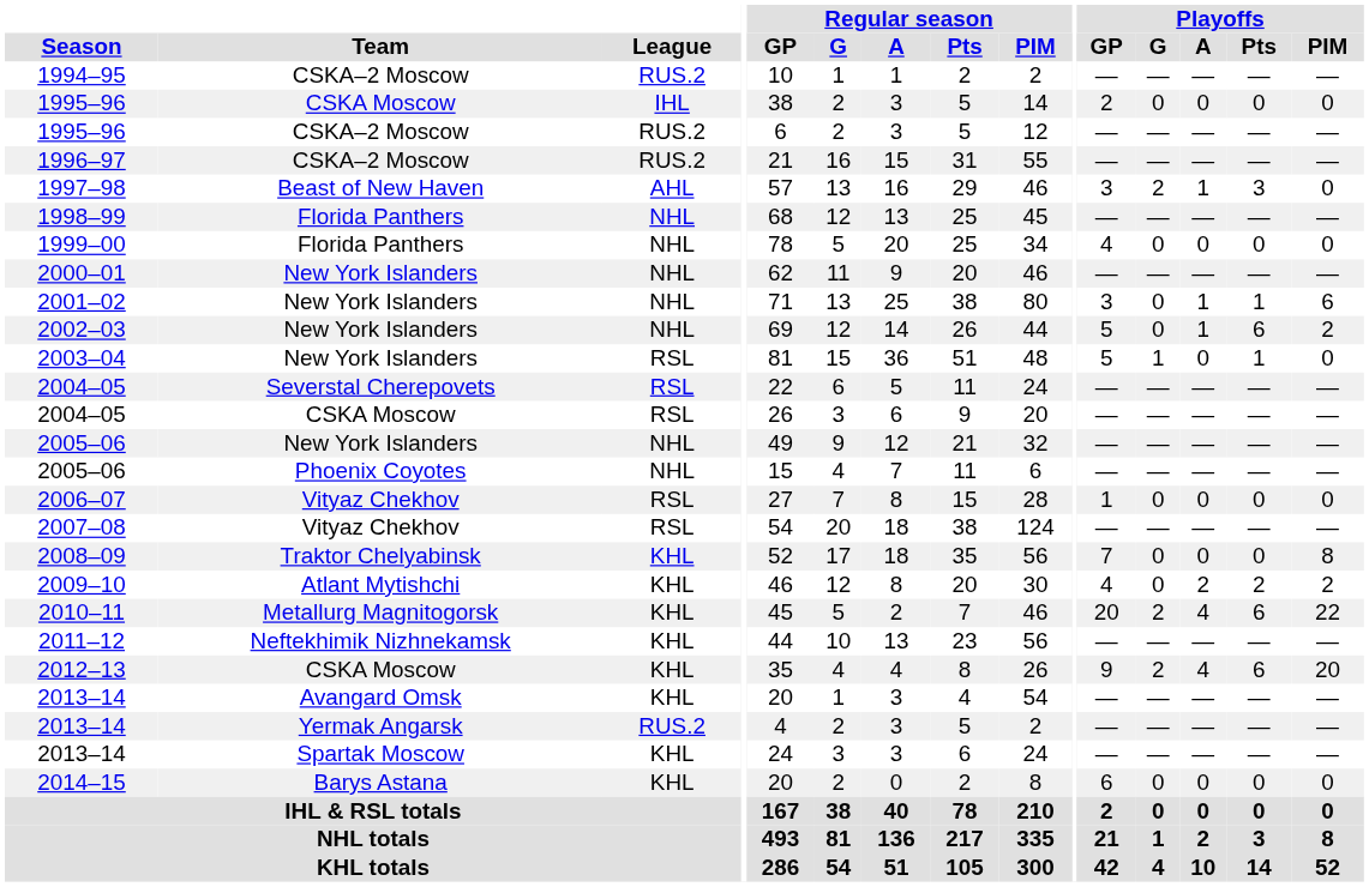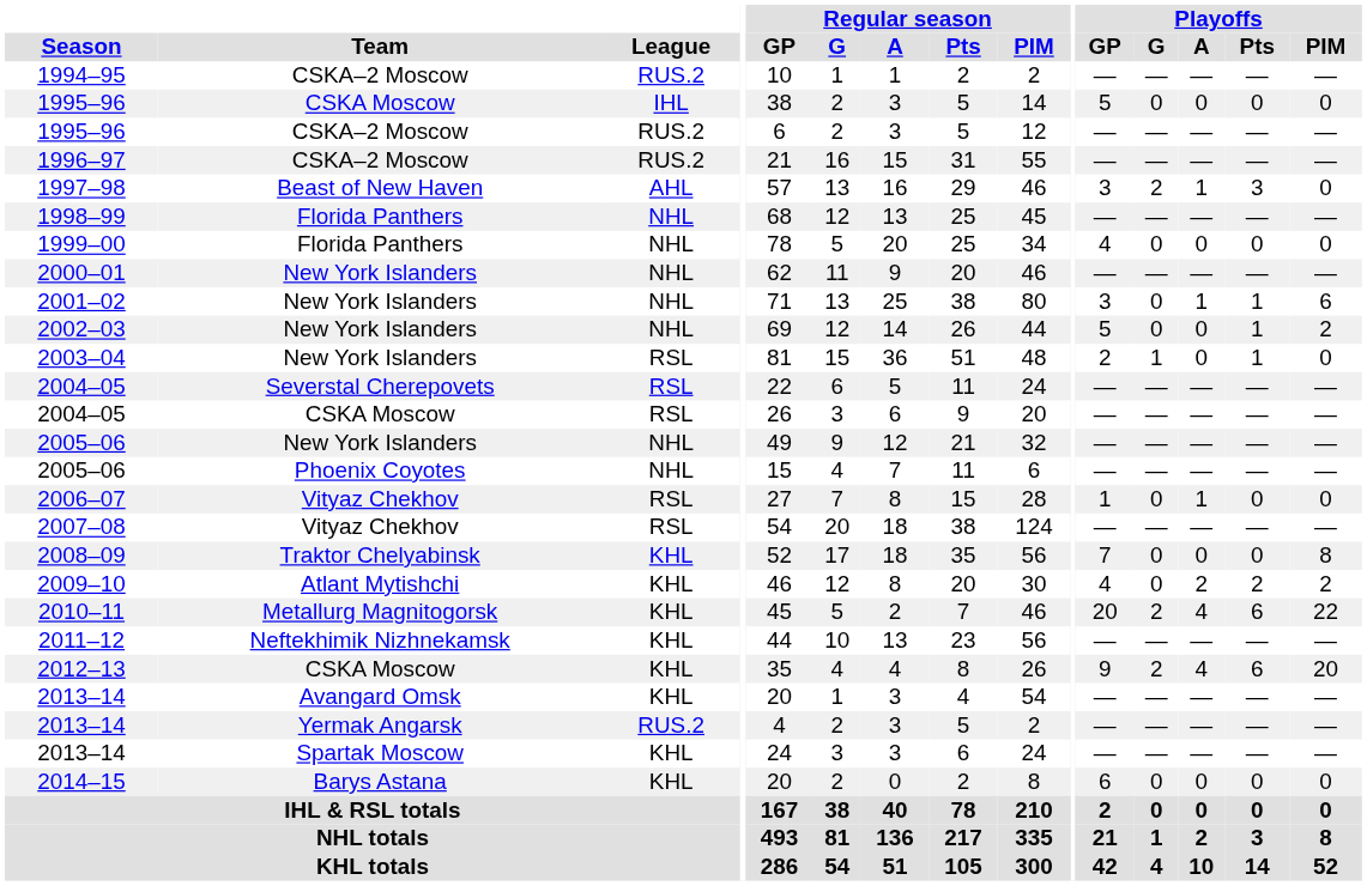 <table border="0" cellpadding="1" cellspacing="0" style="text-align:center; width:60em">
 <tr bgcolor="#e0e0e0">
 <th colspan="3" bgcolor="#ffffff"></th>
 <th rowspan="99" bgcolor="#ffffff"></th>
 <th colspan="5"><a href='#'>Regular season</a></th>
 <th rowspan="99" bgcolor="#ffffff"></th>
 <th colspan="5"><a href='#'>Playoffs</a></th>
 </tr>
 <tr bgcolor="#e0e0e0">
 <th><a href='#'>Season</a></th>
 <th>Team</th>
 <th>League</th>
 <th>GP</th>
 <th><a href='#'>G</a></th>
 <th><a href='#'>A</a></th>
 <th><a href='#'>Pts</a></th>
 <th><a href='#'>PIM</a></th>
 <th>GP</th>
 <th>G</th>
 <th>A</th>
 <th>Pts</th>
 <th>PIM</th>
 </tr>
 <tr>
 <td><a href='#'>1994–95</a></td>
 <td>CSKA–2 Moscow</td>
 <td><a href='#'>RUS.2</a></td>
 <td>10</td>
 <td>1</td>
 <td>1</td>
 <td>2</td>
 <td>2</td>
 <td>—</td>
 <td>—</td>
 <td>—</td>
 <td>—</td>
 <td>—</td>
 </tr>
 <tr bgcolor="#f0f0f0">
 <td><a href='#'>1995–96</a></td>
 <td><a href='#'>CSKA Moscow</a></td>
 <td><a href='#'>IHL</a></td>
 <td>38</td>
 <td>2</td>
 <td>3</td>
 <td>5</td>
 <td>14</td>
-<td>2</td>
+<td>5</td>
 <td>0</td>
 <td>0</td>
 <td>0</td>
 <td>0</td>
 </tr>
 <tr>
 <td><a href='#'>1995–96</a></td>
 <td>CSKA–2 Moscow</td>
 <td>RUS.2</td>
 <td>6</td>
 <td>2</td>
 <td>3</td>
 <td>5</td>
 <td>12</td>
 <td>—</td>
 <td>—</td>
 <td>—</td>
 <td>—</td>
 <td>—</td>
 </tr>
 <tr bgcolor="#f0f0f0">
 <td><a href='#'>1996–97</a></td>
 <td>CSKA–2 Moscow</td>
 <td>RUS.2</td>
 <td>21</td>
 <td>16</td>
 <td>15</td>
 <td>31</td>
 <td>55</td>
 <td>—</td>
 <td>—</td>
 <td>—</td>
 <td>—</td>
 <td>—</td>
 </tr>
 <tr>
 <td><a href='#'>1997–98</a></td>
 <td><a href='#'>Beast of New Haven</a></td>
 <td><a href='#'>AHL</a></td>
 <td>57</td>
 <td>13</td>
 <td>16</td>
 <td>29</td>
 <td>46</td>
 <td>3</td>
 <td>2</td>
 <td>1</td>
 <td>3</td>
 <td>0</td>
 </tr>
 <tr bgcolor="#f0f0f0">
 <td><a href='#'>1998–99</a></td>
 <td><a href='#'>Florida Panthers</a></td>
 <td><a href='#'>NHL</a></td>
 <td>68</td>
 <td>12</td>
 <td>13</td>
 <td>25</td>
 <td>45</td>
 <td>—</td>
 <td>—</td>
 <td>—</td>
 <td>—</td>
 <td>—</td>
 </tr>
 <tr>
 <td><a href='#'>1999–00</a></td>
 <td>Florida Panthers</td>
 <td>NHL</td>
 <td>78</td>
 <td>5</td>
 <td>20</td>
 <td>25</td>
 <td>34</td>
 <td>4</td>
 <td>0</td>
 <td>0</td>
 <td>0</td>
 <td>0</td>
 </tr>
 <tr bgcolor="#f0f0f0">
 <td><a href='#'>2000–01</a></td>
 <td><a href='#'>New York Islanders</a></td>
 <td>NHL</td>
 <td>62</td>
 <td>11</td>
 <td>9</td>
 <td>20</td>
 <td>46</td>
 <td>—</td>
 <td>—</td>
 <td>—</td>
 <td>—</td>
 <td>—</td>
 </tr>
 <tr>
 <td><a href='#'>2001–02</a></td>
 <td>New York Islanders</td>
 <td>NHL</td>
 <td>71</td>
 <td>13</td>
 <td>25</td>
 <td>38</td>
 <td>80</td>
 <td>3</td>
 <td>0</td>
 <td>1</td>
 <td>1</td>
 <td>6</td>
 </tr>
 <tr bgcolor="#f0f0f0">
 <td><a href='#'>2002–03</a></td>
 <td>New York Islanders</td>
 <td>NHL</td>
 <td>69</td>
 <td>12</td>
 <td>14</td>
 <td>26</td>
 <td>44</td>
 <td>5</td>
 <td>0</td>
+<td>0</td>
 <td>1</td>
-<td>6</td>
 <td>2</td>
 </tr>
 <tr>
 <td><a href='#'>2003–04</a></td>
 <td>New York Islanders</td>
 <td>RSL</td>
 <td>81</td>
 <td>15</td>
 <td>36</td>
 <td>51</td>
 <td>48</td>
-<td>5</td>
+<td>2</td>
 <td>1</td>
 <td>0</td>
 <td>1</td>
 <td>0</td>
 </tr>
 <tr bgcolor="#f0f0f0">
 <td><a href='#'>2004–05</a></td>
 <td><a href='#'>Severstal Cherepovets</a></td>
 <td><a href='#'>RSL</a></td>
 <td>22</td>
 <td>6</td>
 <td>5</td>
 <td>11</td>
 <td>24</td>
 <td>—</td>
 <td>—</td>
 <td>—</td>
 <td>—</td>
 <td>—</td>
 </tr>
 <tr>
 <td>2004–05</td>
 <td>CSKA Moscow</td>
 <td>RSL</td>
 <td>26</td>
 <td>3</td>
 <td>6</td>
 <td>9</td>
 <td>20</td>
 <td>—</td>
 <td>—</td>
 <td>—</td>
 <td>—</td>
 <td>—</td>
 </tr>
 <tr bgcolor="#f0f0f0">
 <td><a href='#'>2005–06</a></td>
 <td>New York Islanders</td>
 <td>NHL</td>
 <td>49</td>
 <td>9</td>
 <td>12</td>
 <td>21</td>
 <td>32</td>
 <td>—</td>
 <td>—</td>
 <td>—</td>
 <td>—</td>
 <td>—</td>
 </tr>
 <tr>
 <td>2005–06</td>
 <td><a href='#'>Phoenix Coyotes</a></td>
 <td>NHL</td>
 <td>15</td>
 <td>4</td>
 <td>7</td>
 <td>11</td>
 <td>6</td>
 <td>—</td>
 <td>—</td>
 <td>—</td>
 <td>—</td>
 <td>—</td>
 </tr>
 <tr bgcolor="#f0f0f0">
 <td><a href='#'>2006–07</a></td>
 <td><a href='#'>Vityaz Chekhov</a></td>
 <td>RSL</td>
 <td>27</td>
 <td>7</td>
 <td>8</td>
 <td>15</td>
 <td>28</td>
 <td>1</td>
 <td>0</td>
-<td>0</td>
+<td>1</td>
 <td>0</td>
 <td>0</td>
 </tr>
 <tr>
 <td><a href='#'>2007–08</a></td>
 <td>Vityaz Chekhov</td>
 <td>RSL</td>
 <td>54</td>
 <td>20</td>
 <td>18</td>
 <td>38</td>
 <td>124</td>
 <td>—</td>
 <td>—</td>
 <td>—</td>
 <td>—</td>
 <td>—</td>
 </tr>
 <tr bgcolor="#f0f0f0">
 <td><a href='#'>2008–09</a></td>
 <td><a href='#'>Traktor Chelyabinsk</a></td>
 <td><a href='#'>KHL</a></td>
 <td>52</td>
 <td>17</td>
 <td>18</td>
 <td>35</td>
 <td>56</td>
 <td>7</td>
 <td>0</td>
 <td>0</td>
 <td>0</td>
 <td>8</td>
 </tr>
 <tr>
 <td><a href='#'>2009–10</a></td>
 <td><a href='#'>Atlant Mytishchi</a></td>
 <td>KHL</td>
 <td>46</td>
 <td>12</td>
 <td>8</td>
 <td>20</td>
 <td>30</td>
 <td>4</td>
 <td>0</td>
 <td>2</td>
 <td>2</td>
 <td>2</td>
 </tr>
 <tr bgcolor="#f0f0f0">
 <td><a href='#'>2010–11</a></td>
 <td><a href='#'>Metallurg Magnitogorsk</a></td>
 <td>KHL</td>
 <td>45</td>
 <td>5</td>
 <td>2</td>
 <td>7</td>
 <td>46</td>
 <td>20</td>
 <td>2</td>
 <td>4</td>
 <td>6</td>
 <td>22</td>
 </tr>
 <tr>
 <td><a href='#'>2011–12</a></td>
 <td><a href='#'>Neftekhimik Nizhnekamsk</a></td>
 <td>KHL</td>
 <td>44</td>
 <td>10</td>
 <td>13</td>
 <td>23</td>
 <td>56</td>
 <td>—</td>
 <td>—</td>
 <td>—</td>
 <td>—</td>
 <td>—</td>
 </tr>
 <tr bgcolor="#f0f0f0">
 <td><a href='#'>2012–13</a></td>
 <td>CSKA Moscow</td>
 <td>KHL</td>
 <td>35</td>
 <td>4</td>
 <td>4</td>
 <td>8</td>
 <td>26</td>
 <td>9</td>
 <td>2</td>
 <td>4</td>
 <td>6</td>
 <td>20</td>
 </tr>
 <tr>
 <td><a href='#'>2013–14</a></td>
 <td><a href='#'>Avangard Omsk</a></td>
 <td>KHL</td>
 <td>20</td>
 <td>1</td>
 <td>3</td>
 <td>4</td>
 <td>54</td>
 <td>—</td>
 <td>—</td>
 <td>—</td>
 <td>—</td>
 <td>—</td>
 </tr>
 <tr bgcolor="#f0f0f0">
 <td><a href='#'>2013–14</a></td>
 <td><a href='#'>Yermak Angarsk</a></td>
 <td><a href='#'>RUS.2</a></td>
 <td>4</td>
 <td>2</td>
 <td>3</td>
 <td>5</td>
 <td>2</td>
 <td>—</td>
 <td>—</td>
 <td>—</td>
 <td>—</td>
 <td>—</td>
 </tr>
 <tr>
 <td>2013–14</td>
 <td><a href='#'>Spartak Moscow</a></td>
 <td>KHL</td>
 <td>24</td>
 <td>3</td>
 <td>3</td>
 <td>6</td>
 <td>24</td>
 <td>—</td>
 <td>—</td>
 <td>—</td>
 <td>—</td>
 <td>—</td>
 </tr>
 <tr bgcolor="#f0f0f0">
 <td><a href='#'>2014–15</a></td>
 <td><a href='#'>Barys Astana</a></td>
 <td>KHL</td>
 <td>20</td>
 <td>2</td>
 <td>0</td>
 <td>2</td>
 <td>8</td>
 <td>6</td>
 <td>0</td>
 <td>0</td>
 <td>0</td>
 <td>0</td>
 </tr>
 <tr bgcolor="#e0e0e0">
 <th colspan="3">IHL & RSL totals</th>
 <th>167</th>
 <th>38</th>
 <th>40</th>
 <th>78</th>
 <th>210</th>
 <th>2</th>
 <th>0</th>
 <th>0</th>
 <th>0</th>
 <th>0</th>
 </tr>
 <tr bgcolor="#e0e0e0">
 <th colspan="3">NHL totals</th>
 <th>493</th>
 <th>81</th>
 <th>136</th>
 <th>217</th>
 <th>335</th>
 <th>21</th>
 <th>1</th>
 <th>2</th>
 <th>3</th>
 <th>8</th>
 </tr>
 <tr bgcolor="#e0e0e0">
 <th colspan="3">KHL totals</th>
 <th>286</th>
 <th>54</th>
 <th>51</th>
 <th>105</th>
 <th>300</th>
 <th>42</th>
 <th>4</th>
 <th>10</th>
 <th>14</th>
 <th>52</th>
 </tr>
 </table>
